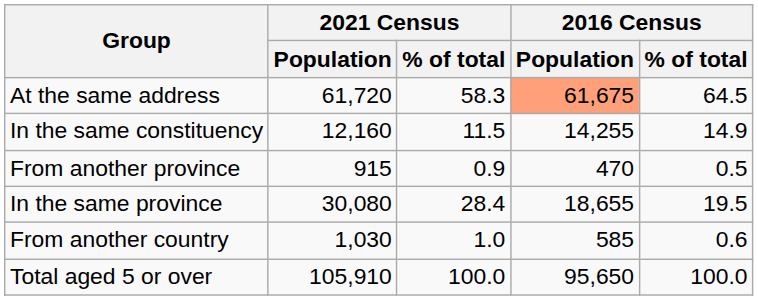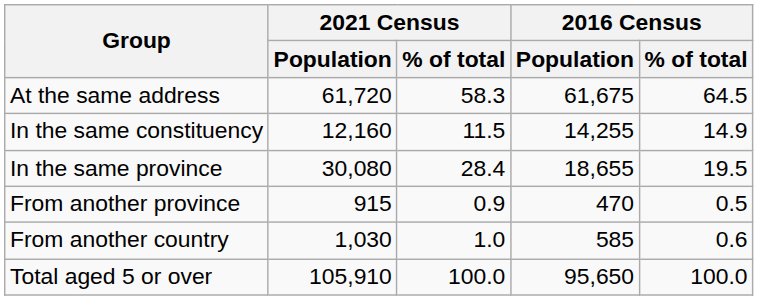 <table class="wikitable" style="text-align:right">
 <tr>
 <th rowspan = "2">Group</th>
 <th colspan = "2">2021 Census</th>
 <th colspan = "2">2016 Census</th>
 </tr>
 <tr>
 <th>Population</th>
 <th>% of total</th>
 <th>Population</th>
 <th>% of total</th>
 </tr>
 <tr>
 <td style="text-align:left;">At the same address</td>
 <td>61,720</td>
 <td>58.3</td>
-<td style="background: lightsalmon;">61,675</td>
+<td>61,675</td>
 <td>64.5</td>
 </tr>
 <tr>
 <td style="text-align:left;">In the same constituency</td>
 <td>12,160</td>
 <td>11.5</td>
 <td>14,255</td>
 <td>14.9</td>
 </tr>
 <tr>
+<td style="text-align:left;">In the same province</td>
+<td>30,080</td>
+<td>28.4</td>
+<td>18,655</td>
+<td>19.5</td>
+</tr>
+<tr>
 <td style="text-align:left;">From another province</td>
 <td>915</td>
 <td>0.9</td>
 <td>470</td>
 <td>0.5</td>
-</tr>
-<tr>
-<td style="text-align:left;">In the same province</td>
-<td>30,080</td>
-<td>28.4</td>
-<td>18,655</td>
-<td>19.5</td>
 </tr>
 <tr>
 <td style="text-align:left;">From another country</td>
 <td>1,030</td>
 <td>1.0</td>
 <td>585</td>
 <td>0.6</td>
 </tr>
 <tr>
 <td style="text-align:left;">Total aged 5 or over</td>
 <td>105,910</td>
 <td>100.0</td>
 <td>95,650</td>
 <td>100.0</td>
 </tr>
 </table>
